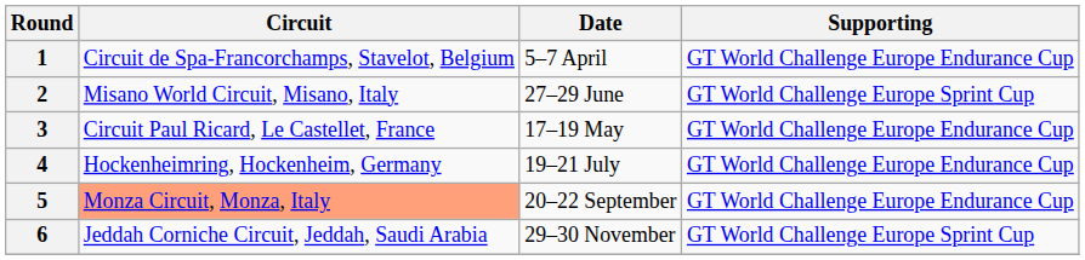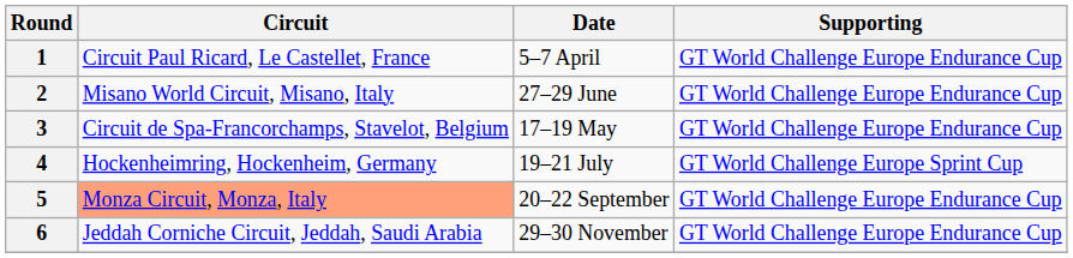 <table class="wikitable" style="font-size:85%;">
 <tr>
 <th>Round</th>
 <th>Circuit</th>
 <th>Date</th>
 <th>Supporting</th>
 </tr>
 <tr>
 <th>1</th>
-<td> <a href='#'>Circuit de Spa-Francorchamps</a>, <a href='#'>Stavelot</a>, <a href='#'>Belgium</a></td>
+<td> <a href='#'>Circuit Paul Ricard</a>, <a href='#'>Le Castellet</a>, <a href='#'>France</a></td>
 <td>5–7 April</td>
 <td><a href='#'>GT World Challenge Europe Endurance Cup</a></td>
 </tr>
 <tr>
 <th>2</th>
 <td> <a href='#'>Misano World Circuit</a>, <a href='#'>Misano</a>, <a href='#'>Italy</a></td>
 <td>27–29 June</td>
-<td><a href='#'>GT World Challenge Europe Sprint Cup</a></td>
+<td><a href='#'>GT World Challenge Europe Endurance Cup</a></td>
 </tr>
 <tr>
 <th>3</th>
-<td> <a href='#'>Circuit Paul Ricard</a>, <a href='#'>Le Castellet</a>, <a href='#'>France</a></td>
+<td> <a href='#'>Circuit de Spa-Francorchamps</a>, <a href='#'>Stavelot</a>, <a href='#'>Belgium</a></td>
 <td>17–19 May</td>
 <td><a href='#'>GT World Challenge Europe Endurance Cup</a></td>
 </tr>
 <tr>
 <th>4</th>
 <td> <a href='#'>Hockenheimring</a>, <a href='#'>Hockenheim</a>, <a href='#'>Germany</a></td>
 <td>19–21 July</td>
-<td><a href='#'>GT World Challenge Europe Endurance Cup</a></td>
+<td><a href='#'>GT World Challenge Europe Sprint Cup</a></td>
 </tr>
 <tr>
 <th>5</th>
 <td style="background: lightsalmon;"> <a href='#'>Monza Circuit</a>, <a href='#'>Monza</a>, <a href='#'>Italy</a></td>
 <td>20–22 September</td>
 <td><a href='#'>GT World Challenge Europe Endurance Cup</a></td>
 </tr>
 <tr>
 <th>6</th>
 <td> <a href='#'>Jeddah Corniche Circuit</a>, <a href='#'>Jeddah</a>, <a href='#'>Saudi Arabia</a></td>
 <td>29–30 November</td>
-<td><a href='#'>GT World Challenge Europe Sprint Cup</a></td>
+<td><a href='#'>GT World Challenge Europe Endurance Cup</a></td>
 </tr>
 <tr>
 </tr>
 </table>
